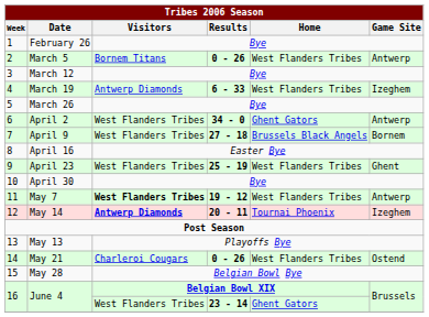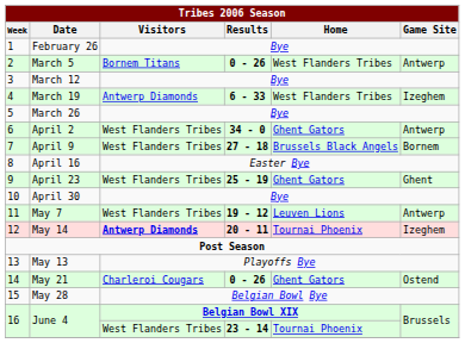 <table class="wikitable" style="font-size:90%">
 <tr>
 <th style="background-color:maroon; color:white;" colspan=7>Tribes 2006 Season</th>
 </tr>
 <tr>
 <th><small>Week</small></th>
 <th>Date</th>
 <th>Visitors</th>
 <th>Results</th>
 <th>Home</th>
 <th>Game Site</th>
 </tr>
 <tr width="23%">
 <td>1</td>
 <td>February 26</td>
 <td colspan="4" align="center"><em><a href='#'>Bye</a></em></td>
 </tr>
 <tr width="23%" style="background: #ddffdd;">
 <td>2</td>
 <td>March 5</td>
 <td><a href='#'>Bornem Titans</a></td>
 <td align=center><strong>0 - 26</strong></td>
 <td>West Flanders Tribes</td>
 <td>Antwerp</td>
 </tr>
 <tr width="23%">
 <td>3</td>
 <td>March 12</td>
 <td colspan="4" align="center"><em><a href='#'>Bye</a></em></td>
 </tr>
 <tr width="23%" style="background: #ddffdd;">
 <td>4</td>
 <td>March 19</td>
 <td><a href='#'>Antwerp Diamonds</a></td>
 <td align=center><strong>6 - 33</strong></td>
 <td>West Flanders Tribes</td>
 <td>Izeghem</td>
 </tr>
 <tr width="23%">
 <td>5</td>
 <td>March 26</td>
 <td colspan="4" align="center"><em><a href='#'>Bye</a></em></td>
 </tr>
 <tr width="23%" style="background: #ddffdd;">
 <td>6</td>
 <td>April 2</td>
 <td>West Flanders Tribes</td>
 <td align=center><strong>34 - 0</strong></td>
 <td><a href='#'>Ghent Gators</a></td>
 <td>Antwerp</td>
 </tr>
 <tr width="23%" style="background: #ddffdd;">
 <td>7</td>
 <td>April 9</td>
 <td>West Flanders Tribes</td>
 <td align=center><strong>27 - 18</strong></td>
 <td><a href='#'>Brussels Black Angels</a></td>
 <td>Bornem</td>
 </tr>
 <tr width="23%">
 <td>8</td>
 <td>April 16</td>
 <td colspan="5" align="center"><em>Easter <a href='#'>Bye</a></em></td>
 </tr>
 <tr width="23%" style="background: #ddffdd;">
 <td>9</td>
 <td>April 23</td>
 <td>West Flanders Tribes</td>
 <td align=center><strong>25 - 19</strong></td>
-<td>West Flanders Tribes</td>
+<td><a href='#'>Ghent Gators</a></td>
 <td>Ghent</td>
 </tr>
 <tr width="23%">
 <td>10</td>
 <td>April 30</td>
 <td colspan="4" align="center"><em><a href='#'>Bye</a></em></td>
 </tr>
 <tr width="23%" style="background: #ddffdd;">
 <td>11</td>
 <td>May 7</td>
-<td><strong>West Flanders Tribes</strong></td>
+<td>West Flanders Tribes</td>
 <td align=center><strong>19 - 12</strong></td>
-<td>West Flanders Tribes</td>
+<td><a href='#'>Leuven Lions</a></td>
 <td>Antwerp</td>
 </tr>
 <tr width="23%" style="background: #ffdddd;">
 <td>12</td>
 <td>May 14</td>
 <td><strong><a href='#'>Antwerp Diamonds</a></strong></td>
 <td align=center><strong>20 - 11</strong></td>
 <td><a href='#'>Tournai Phoenix</a></td>
 <td>Izeghem</td>
 </tr>
 <tr>
 <td colspan="8" align="center"><strong>Post Season</strong></td>
 </tr>
 <tr width="23%">
 <td>13</td>
 <td>May 13</td>
 <td colspan="4" align="center"><em>Playoffs <a href='#'>Bye</a></em></td>
 </tr>
 <tr width="23%" style="background: #ddffdd;">
 <td>14</td>
 <td>May 21</td>
 <td><a href='#'>Charleroi Cougars</a></td>
 <td align=center><strong>0 - 26</strong></td>
-<td>West Flanders Tribes</td>
+<td><a href='#'>Ghent Gators</a></td>
 <td>Ostend</td>
 </tr>
 <tr width="23%">
 <td>15</td>
 <td>May 28</td>
 <td colspan="5" align="center"><em><a href='#'>Belgian Bowl</a></em> <em><a href='#'>Bye</a></em></td>
 </tr>
 <tr width="23%" style="background: #ddffdd;">
 <td rowspan=2>16</td>
 <td rowspan=2>June 4</td>
 <td colspan="3" align="center"><strong><a href='#'>Belgian Bowl XIX</a></strong></td>
 <td rowspan=2>Brussels</td>
 </tr>
 <tr width="23%" style="background: #ddffdd;">
 <td>West Flanders Tribes</td>
 <td align=center><strong>23 - 14</strong></td>
-<td><a href='#'>Ghent Gators</a></td>
+<td><a href='#'>Tournai Phoenix</a></td>
 </tr>
 <tr>
 </tr>
 </table>
